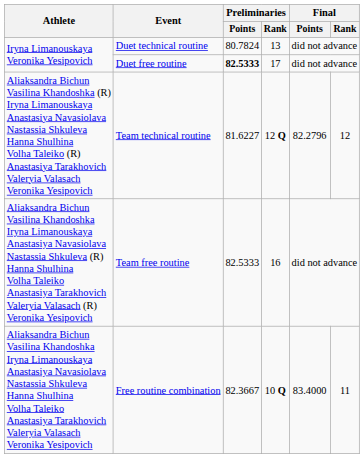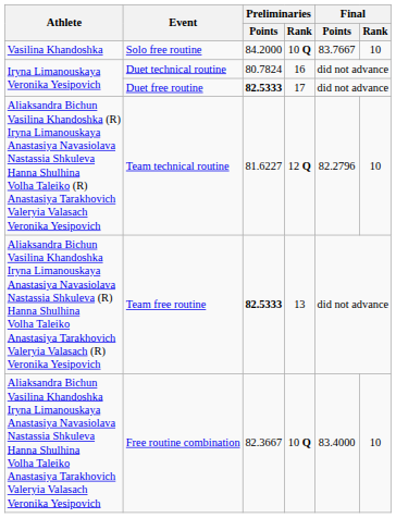 <table class=wikitable style="font-size:90%">
 <tr>
 <th rowspan="2">Athlete</th>
 <th rowspan="2">Event</th>
 <th colspan="2">Preliminaries</th>
 <th colspan="2">Final</th>
 </tr>
 <tr style="font-size:95%">
 <th>Points</th>
 <th>Rank</th>
 <th>Points</th>
 <th>Rank</th>
 </tr>
 <tr align=center>
+<td align=left><a href='#'>Vasilina Khandoshka</a></td>
+<td align=left><a href='#'>Solo free routine</a></td>
+<td>84.2000</td>
+<td>10 <strong>Q</strong></td>
+<td>83.7667</td>
+<td>10</td>
+</tr>
+<tr align=center>
 <td align=left rowspan=2><a href='#'>Iryna Limanouskaya</a><br><a href='#'>Veronika Yesipovich</a></td>
 <td align=left><a href='#'>Duet technical routine</a></td>
 <td>80.7824</td>
-<td>13</td>
+<td>16</td>
 <td colspan=2>did not advance</td>
 </tr>
 <tr align=center>
 <td align=left><a href='#'>Duet free routine</a></td>
 <td><strong>82.5333</strong></td>
 <td>17</td>
 <td colspan=2>did not advance</td>
 </tr>
 <tr align=center>
 <td align=left><a href='#'>Aliaksandra Bichun</a><br><a href='#'>Vasilina Khandoshka</a> (R)<br><a href='#'>Iryna Limanouskaya</a><br><a href='#'>Anastasiya Navasiolava</a><br><a href='#'>Nastassia Shkuleva</a><br><a href='#'>Hanna Shulhina</a><br><a href='#'>Volha Taleiko</a> (R)<br><a href='#'>Anastasiya Tarakhovich</a><br><a href='#'>Valeryia Valasach</a><br><a href='#'>Veronika Yesipovich</a></td>
 <td align=left><a href='#'>Team technical routine</a></td>
 <td>81.6227</td>
 <td>12 <strong>Q</strong></td>
 <td>82.2796</td>
-<td>12</td>
+<td>10</td>
 </tr>
 <tr align=center>
 <td align=left><a href='#'>Aliaksandra Bichun</a><br><a href='#'>Vasilina Khandoshka</a><br><a href='#'>Iryna Limanouskaya</a><br><a href='#'>Anastasiya Navasiolava</a><br><a href='#'>Nastassia Shkuleva</a> (R) <br><a href='#'>Hanna Shulhina</a><br><a href='#'>Volha Taleiko</a><br><a href='#'>Anastasiya Tarakhovich</a><br><a href='#'>Valeryia Valasach</a> (R)<br><a href='#'>Veronika Yesipovich</a></td>
 <td align=left><a href='#'>Team free routine</a></td>
-<td>82.5333</td>
-<td>16</td>
+<td><strong>82.5333</strong></td>
+<td>13</td>
 <td colspan=2>did not advance</td>
 </tr>
 <tr align=center>
 <td align=left><a href='#'>Aliaksandra Bichun</a><br><a href='#'>Vasilina Khandoshka</a><br><a href='#'>Iryna Limanouskaya</a><br><a href='#'>Anastasiya Navasiolava</a><br><a href='#'>Nastassia Shkuleva</a><br><a href='#'>Hanna Shulhina</a><br><a href='#'>Volha Taleiko</a><br><a href='#'>Anastasiya Tarakhovich</a><br><a href='#'>Valeryia Valasach</a><br><a href='#'>Veronika Yesipovich</a></td>
 <td align=left><a href='#'>Free routine combination</a></td>
 <td>82.3667</td>
 <td>10 <strong>Q</strong></td>
 <td>83.4000</td>
-<td>11</td>
+<td>10</td>
 </tr>
 </table>
